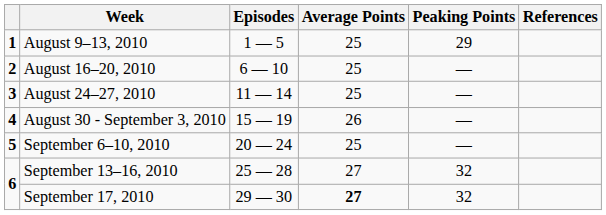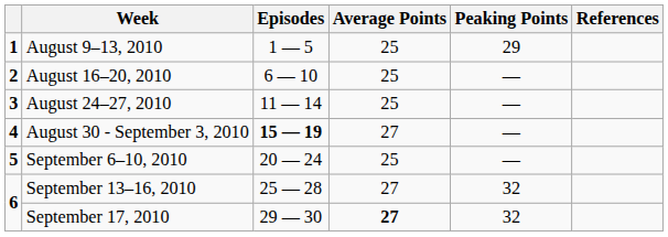 <table class="wikitable" style="text-align:center;">
 <tr>
 <th></th>
 <th>Week</th>
 <th>Episodes</th>
 <th>Average Points</th>
 <th>Peaking Points</th>
 <th>References</th>
 </tr>
 <tr>
 <td><strong>1</strong></td>
 <td style="text-align:left;">August 9–13, 2010</td>
 <td>1 — 5</td>
 <td>25</td>
 <td>29</td>
 <td></td>
 </tr>
 <tr>
 <td><strong>2</strong></td>
 <td style="text-align:left;">August 16–20, 2010</td>
 <td>6 — 10</td>
 <td>25</td>
 <td>—</td>
 <td></td>
 </tr>
 <tr>
 <td><strong>3</strong></td>
 <td style="text-align:left;">August 24–27, 2010</td>
 <td>11 — 14</td>
 <td>25</td>
 <td>—</td>
 <td></td>
 </tr>
 <tr>
 <td><strong>4</strong></td>
 <td style="text-align:left;">August 30 - September 3, 2010</td>
-<td>15 — 19</td>
-<td>26</td>
+<td><strong>15 — 19</strong></td>
+<td>27</td>
 <td>—</td>
 <td></td>
 </tr>
 <tr>
 <td><strong>5</strong></td>
 <td style="text-align:left;">September 6–10, 2010</td>
 <td>20 — 24</td>
 <td>25</td>
 <td>—</td>
 <td></td>
 </tr>
 <tr>
 <td rowspan=2><strong>6</strong></td>
 <td style="text-align:left;">September 13–16, 2010</td>
 <td>25 — 28</td>
 <td>27</td>
 <td>32</td>
 <td></td>
 </tr>
 <tr>
 <td style="text-align:left;">September 17, 2010</td>
 <td>29 — 30</td>
 <td><strong>27</strong></td>
 <td>32</td>
 <td></td>
 </tr>
 </table>
